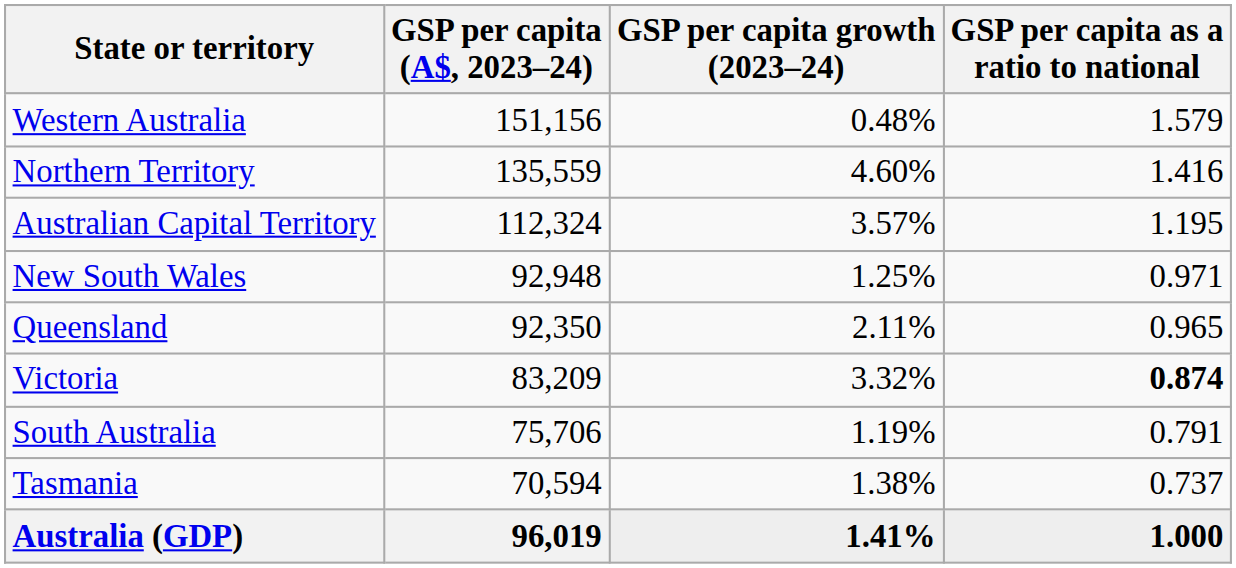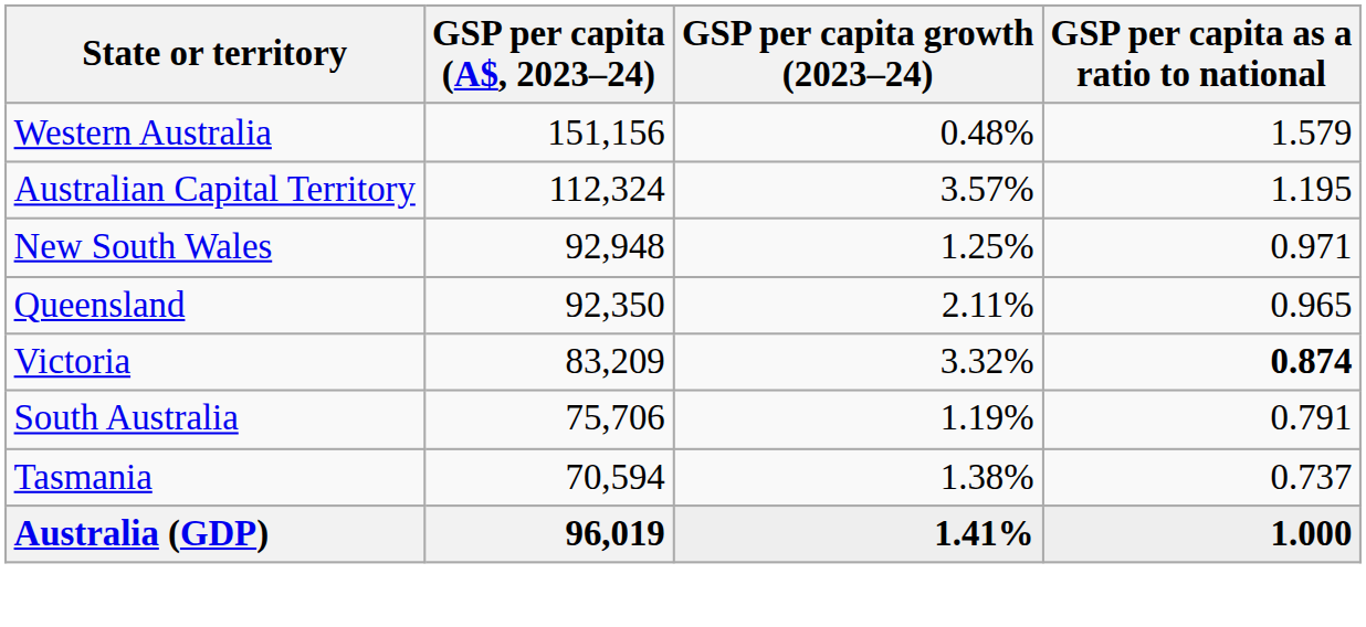 <table class="wikitable sortable">
 <tr style="background: #efefef;">
 <th>State or territory</th>
 <th>GSP per capita<br>(<a href='#'>A$</a>, 2023–24)</th>
 <th>GSP per capita growth<br>(2023–24)</th>
 <th>GSP per capita as a<br>ratio to national</th>
 </tr>
 <tr>
 <td> <a href='#'>Western Australia</a></td>
 <td style="text-align: right;">151,156</td>
 <td style="text-align: right;"> 0.48%</td>
 <td style="text-align: right;">1.579</td>
-</tr>
-<tr>
-<td> <a href='#'>Northern Territory</a></td>
-<td style="text-align: right;">135,559</td>
-<td style="text-align: right;"> 4.60%</td>
-<td style="text-align: right;">1.416</td>
 </tr>
 <tr>
 <td> <a href='#'>Australian Capital Territory</a></td>
 <td style="text-align: right;">112,324</td>
 <td style="text-align: right;"> 3.57%</td>
 <td style="text-align: right;">1.195</td>
 </tr>
 <tr>
 <td> <a href='#'>New South Wales</a></td>
 <td style="text-align: right;">92,948</td>
 <td style="text-align: right;"> 1.25%</td>
 <td style="text-align: right;">0.971</td>
 </tr>
 <tr>
 <td> <a href='#'>Queensland</a></td>
 <td style="text-align: right;">92,350</td>
 <td style="text-align: right;"> 2.11%</td>
 <td style="text-align: right;">0.965</td>
 </tr>
 <tr>
 <td> <a href='#'>Victoria</a></td>
 <td style="text-align: right;">83,209</td>
 <td style="text-align: right;"> 3.32%</td>
 <td style="text-align: right;"><strong>0.874</strong></td>
 </tr>
 <tr>
 <td> <a href='#'>South Australia</a></td>
 <td style="text-align: right;">75,706</td>
 <td style="text-align: right;"> 1.19%</td>
 <td style="text-align: right;">0.791</td>
 </tr>
 <tr>
 <td> <a href='#'>Tasmania</a></td>
 <td style="text-align: right;">70,594</td>
 <td style="text-align: right;"> 1.38%</td>
 <td style="text-align: right;">0.737</td>
 </tr>
 <tr bgcolor=#eeeeee>
 <th style="text-align: left;"> <a href='#'>Australia</a> (<a href='#'>GDP</a>)</th>
 <th style="text-align: right;"><strong>96,019</strong></th>
 <td style="text-align: right;"> <strong>1.41%</strong></td>
 <td style="text-align: right;"><strong>1.000</strong></td>
 </tr>
 </table>
